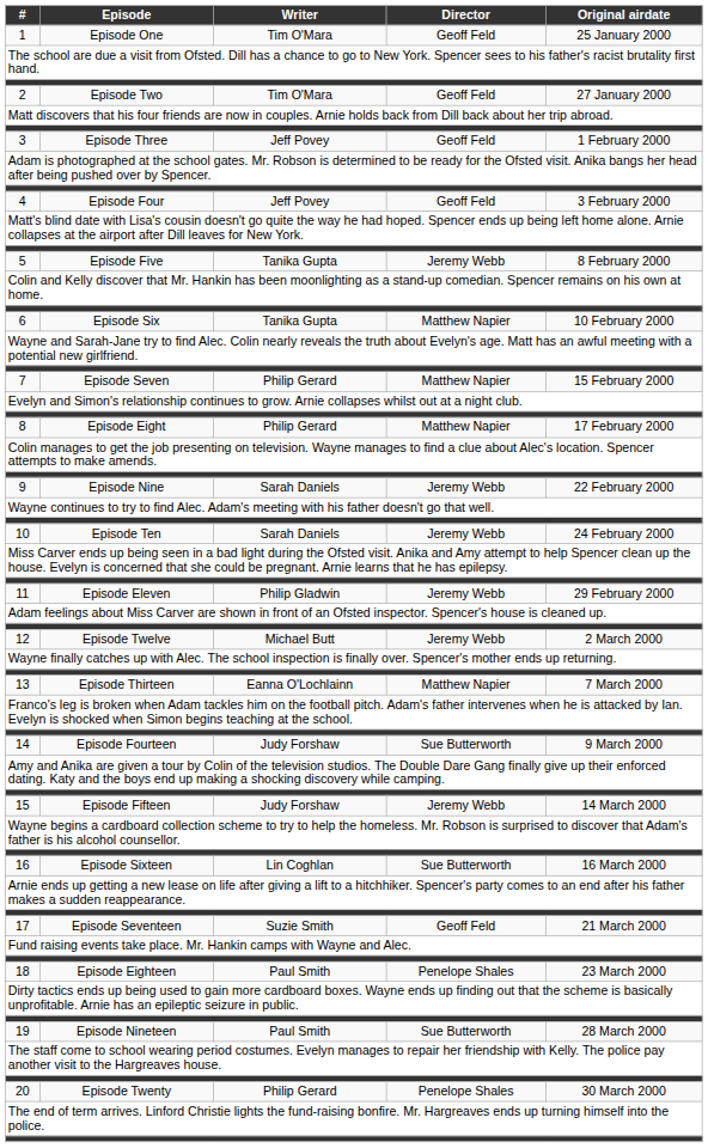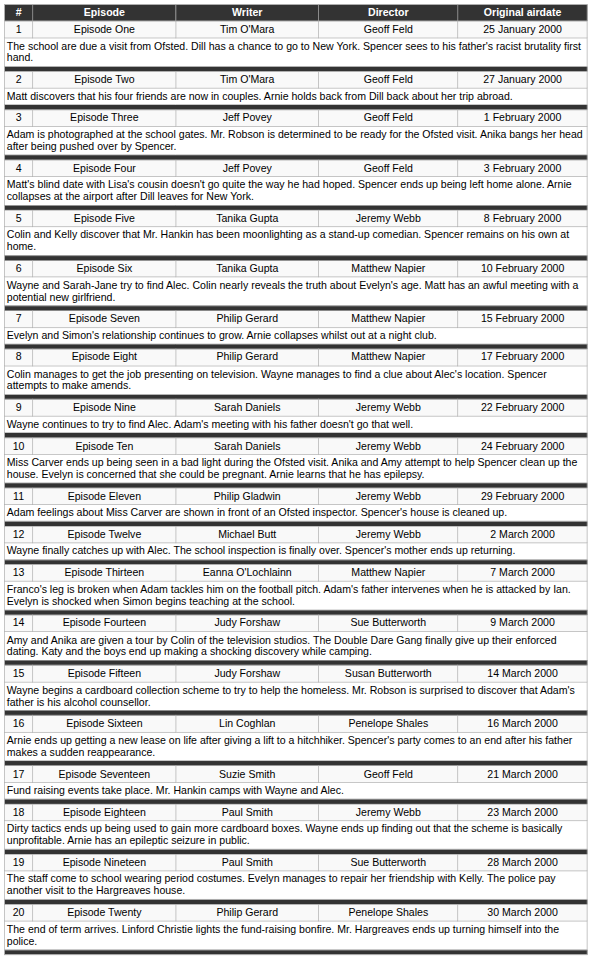 <table class="wikitable" style="width:100%;">
 <tr>
 <th style="background-color: #333333; color:white">#</th>
 <th style="background: #333333; color:white">Episode</th>
 <th style="background: #333333; color:white">Writer</th>
 <th style="background: #333333; color:white">Director</th>
 <th style="background: #333333; color:white">Original airdate</th>
 </tr>
 <tr>
 <td align="center">1</td>
 <td align="center">Episode One</td>
 <td align="center">Tim O'Mara</td>
 <td align="center">Geoff Feld</td>
 <td align="center">25 January 2000</td>
 </tr>
 <tr>
 <td style="background:white" colspan="5">The school are due a visit from Ofsted. Dill has a chance to go to New York. Spencer sees to his father's racist brutality first hand.</td>
 </tr>
 <tr style="background:#333333; height:2px">
 <td colspan="5"></td>
 </tr>
 <tr>
 <td align="center">2</td>
 <td align="center">Episode Two</td>
 <td align="center">Tim O'Mara</td>
 <td align="center">Geoff Feld</td>
 <td align="center">27 January 2000</td>
 </tr>
 <tr>
 <td style="background:white" colspan="5">Matt discovers that his four friends are now in couples. Arnie holds back from Dill back about her trip abroad.</td>
 </tr>
 <tr style="background:#333333; height:2px">
 <td colspan="5"></td>
 </tr>
 <tr>
 <td align="center">3</td>
 <td align="center">Episode Three</td>
 <td align="center">Jeff Povey</td>
 <td align="center">Geoff Feld</td>
 <td align="center">1 February 2000</td>
 </tr>
 <tr>
 <td style="background:white" colspan="5">Adam is photographed at the school gates. Mr. Robson is determined to be ready for the Ofsted visit. Anika bangs her head after being pushed over by Spencer.</td>
 </tr>
 <tr style="background:#333333; height:2px">
 <td colspan="5"></td>
 </tr>
 <tr>
 <td align="center">4</td>
 <td align="center">Episode Four</td>
 <td align="center">Jeff Povey</td>
 <td align="center">Geoff Feld</td>
 <td align="center">3 February 2000</td>
 </tr>
 <tr>
 <td style="background:white" colspan="5">Matt's blind date with Lisa's cousin doesn't go quite the way he had hoped. Spencer ends up being left home alone. Arnie collapses at the airport after Dill leaves for New York.</td>
 </tr>
 <tr style="background:#333333; height:2px">
 <td colspan="5"></td>
 </tr>
 <tr>
 <td align="center">5</td>
 <td align="center">Episode Five</td>
 <td align="center">Tanika Gupta</td>
 <td align="center">Jeremy Webb</td>
 <td align="center">8 February 2000</td>
 </tr>
 <tr>
 <td style="background:white" colspan="5">Colin and Kelly discover that Mr. Hankin has been moonlighting as a stand-up comedian. Spencer remains on his own at home.</td>
 </tr>
 <tr style="background:#333333; height:2px">
 <td colspan="5"></td>
 </tr>
 <tr>
 <td align="center">6</td>
 <td align="center">Episode Six</td>
 <td align="center">Tanika Gupta</td>
 <td align="center">Matthew Napier</td>
 <td align="center">10 February 2000</td>
 </tr>
 <tr>
 <td style="background:white" colspan="5">Wayne and Sarah-Jane try to find Alec. Colin nearly reveals the truth about Evelyn's age. Matt has an awful meeting with a potential new girlfriend.</td>
 </tr>
 <tr style="background:#333333; height:2px">
 <td colspan="5"></td>
 </tr>
 <tr>
 <td align="center">7</td>
 <td align="center">Episode Seven</td>
 <td align="center">Philip Gerard</td>
 <td align="center">Matthew Napier</td>
 <td align="center">15 February 2000</td>
 </tr>
 <tr>
 <td style="background:white" colspan="5">Evelyn and Simon's relationship continues to grow. Arnie collapses whilst out at a night club.</td>
 </tr>
 <tr style="background:#333333; height:2px">
 <td colspan="5"></td>
 </tr>
 <tr>
 <td align="center">8</td>
 <td align="center">Episode Eight</td>
 <td align="center">Philip Gerard</td>
 <td align="center">Matthew Napier</td>
 <td align="center">17 February 2000</td>
 </tr>
 <tr>
 <td style="background:white" colspan="5">Colin manages to get the job presenting on television. Wayne manages to find a clue about Alec's location. Spencer attempts to make amends.</td>
 </tr>
 <tr style="background:#333333; height:2px">
 <td colspan="5"></td>
 </tr>
 <tr>
 <td align="center">9</td>
 <td align="center">Episode Nine</td>
 <td align="center">Sarah Daniels</td>
 <td align="center">Jeremy Webb</td>
 <td align="center">22 February 2000</td>
 </tr>
 <tr>
 <td style="background:white" colspan="5">Wayne continues to try to find Alec. Adam's meeting with his father doesn't go that well.</td>
 </tr>
 <tr style="background:#333333; height:2px">
 <td colspan="5"></td>
 </tr>
 <tr>
 <td align="center">10</td>
 <td align="center">Episode Ten</td>
 <td align="center">Sarah Daniels</td>
 <td align="center">Jeremy Webb</td>
 <td align="center">24 February 2000</td>
 </tr>
 <tr>
 <td style="background:white" colspan="5">Miss Carver ends up being seen in a bad light during the Ofsted visit. Anika and Amy attempt to help Spencer clean up the house. Evelyn is concerned that she could be pregnant. Arnie learns that he has epilepsy.</td>
 </tr>
 <tr style="background:#333333; height:2px">
 <td colspan="5"></td>
 </tr>
 <tr>
 <td align="center">11</td>
 <td align="center">Episode Eleven</td>
 <td align="center">Philip Gladwin</td>
 <td align="center">Jeremy Webb</td>
 <td align="center">29 February 2000</td>
 </tr>
 <tr>
 <td style="background:white" colspan="5">Adam feelings about Miss Carver are shown in front of an Ofsted inspector. Spencer's house is cleaned up.</td>
 </tr>
 <tr style="background:#333333; height:2px">
 <td colspan="5"></td>
 </tr>
 <tr>
 <td align="center">12</td>
 <td align="center">Episode Twelve</td>
 <td align="center">Michael Butt</td>
 <td align="center">Jeremy Webb</td>
 <td align="center">2 March 2000</td>
 </tr>
 <tr>
 <td style="background:white" colspan="5">Wayne finally catches up with Alec. The school inspection is finally over. Spencer's mother ends up returning.</td>
 </tr>
 <tr style="background:#333333; height:2px">
 <td colspan="5"></td>
 </tr>
 <tr>
 <td align="center">13</td>
 <td align="center">Episode Thirteen</td>
 <td align="center">Eanna O'Lochlainn</td>
 <td align="center">Matthew Napier</td>
 <td align="center">7 March 2000</td>
 </tr>
 <tr>
 <td style="background:white" colspan="5">Franco's leg is broken when Adam tackles him on the football pitch. Adam's father intervenes when he is attacked by Ian. Evelyn is shocked when Simon begins teaching at the school.</td>
 </tr>
 <tr style="background:#333333; height:2px">
 <td colspan="5"></td>
 </tr>
 <tr>
 <td align="center">14</td>
 <td align="center">Episode Fourteen</td>
 <td align="center">Judy Forshaw</td>
 <td align="center">Sue Butterworth</td>
 <td align="center">9 March 2000</td>
 </tr>
 <tr>
 <td style="background:white" colspan="5">Amy and Anika are given a tour by Colin of the television studios. The Double Dare Gang finally give up their enforced dating. Katy and the boys end up making a shocking discovery while camping.</td>
 </tr>
 <tr style="background:#333333; height:2px">
 <td colspan="5"></td>
 </tr>
 <tr>
 <td align="center">15</td>
 <td align="center">Episode Fifteen</td>
 <td align="center">Judy Forshaw</td>
-<td align="center">Jeremy Webb</td>
+<td align="center">Susan Butterworth</td>
 <td align="center">14 March 2000</td>
 </tr>
 <tr>
 <td style="background:white" colspan="5">Wayne begins a cardboard collection scheme to try to help the homeless. Mr. Robson is surprised to discover that Adam's father is his alcohol counsellor.</td>
 </tr>
 <tr style="background:#333333; height:2px">
 <td colspan="5"></td>
 </tr>
 <tr>
 <td align="center">16</td>
 <td align="center">Episode Sixteen</td>
 <td align="center">Lin Coghlan</td>
-<td align="center">Sue Butterworth</td>
+<td align="center">Penelope Shales</td>
 <td align="center">16 March 2000</td>
 </tr>
 <tr>
 <td style="background:white" colspan="5">Arnie ends up getting a new lease on life after giving a lift to a hitchhiker. Spencer's party comes to an end after his father makes a sudden reappearance.</td>
 </tr>
 <tr style="background:#333333; height:2px">
 <td colspan="5"></td>
 </tr>
 <tr>
 <td align="center">17</td>
 <td align="center">Episode Seventeen</td>
 <td align="center">Suzie Smith</td>
 <td align="center">Geoff Feld</td>
 <td align="center">21 March 2000</td>
 </tr>
 <tr>
 <td style="background:white" colspan="5">Fund raising events take place. Mr. Hankin camps with Wayne and Alec.</td>
 </tr>
 <tr style="background:#333333; height:2px">
 <td colspan="5"></td>
 </tr>
 <tr>
 <td align="center">18</td>
 <td align="center">Episode Eighteen</td>
 <td align="center">Paul Smith</td>
-<td align="center">Penelope Shales</td>
+<td align="center">Jeremy Webb</td>
 <td align="center">23 March 2000</td>
 </tr>
 <tr>
 <td style="background:white" colspan="5">Dirty tactics ends up being used to gain more cardboard boxes. Wayne ends up finding out that the scheme is basically unprofitable. Arnie has an epileptic seizure in public.</td>
 </tr>
 <tr style="background:#333333; height:2px">
 <td colspan="5"></td>
 </tr>
 <tr>
 <td align="center">19</td>
 <td align="center">Episode Nineteen</td>
 <td align="center">Paul Smith</td>
 <td align="center">Sue Butterworth</td>
 <td align="center">28 March 2000</td>
 </tr>
 <tr>
 <td style="background:white" colspan="5">The staff come to school wearing period costumes. Evelyn manages to repair her friendship with Kelly. The police pay another visit to the Hargreaves house.</td>
 </tr>
 <tr style="background:#333333; height:2px">
 <td colspan="5"></td>
 </tr>
 <tr>
 <td align="center">20</td>
 <td align="center">Episode Twenty</td>
 <td align="center">Philip Gerard</td>
 <td align="center">Penelope Shales</td>
 <td align="center">30 March 2000</td>
 </tr>
 <tr>
 <td style="background:white" colspan="5">The end of term arrives. Linford Christie lights the fund-raising bonfire. Mr. Hargreaves ends up turning himself into the police.</td>
 </tr>
 <tr style="background:#333333; height:2px">
 <td colspan="5"></td>
 </tr>
 <tr>
 </tr>
 </table>
